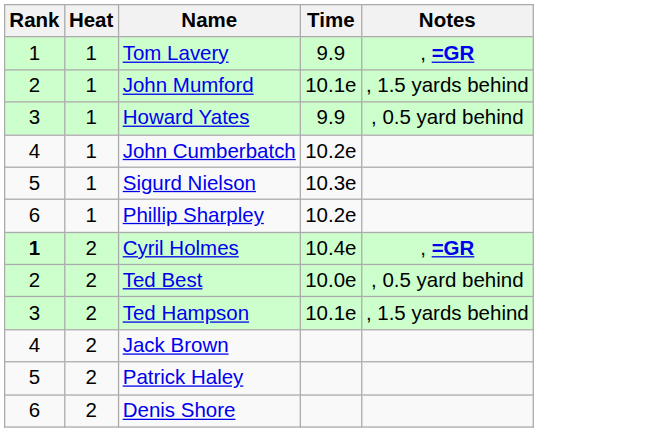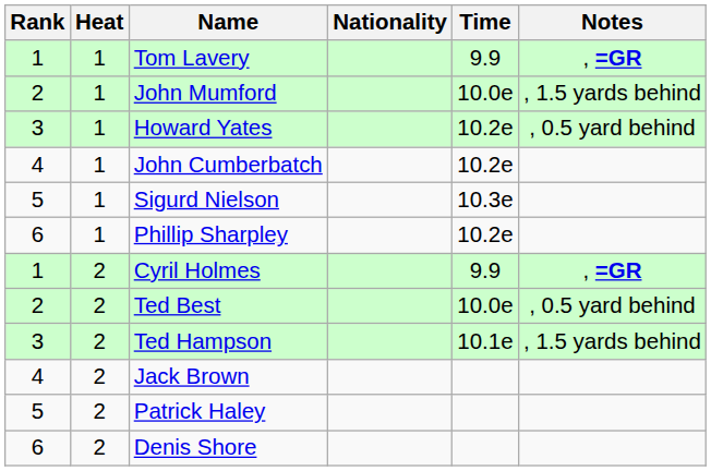 <table class="wikitable sortable" style="text-align:center">
 <tr>
 <th>Rank</th>
 <th>Heat</th>
 <th>Name</th>
+<th>Nationality</th>
 <th>Time</th>
 <th>Notes</th>
 </tr>
 <tr bgcolor=ccffcc>
 <td>1</td>
 <td>1</td>
 <td align=left><a href='#'>Tom Lavery</a></td>
+<td align=left></td>
 <td>9.9</td>
 <td>, <strong><a href='#'>=GR</a></strong></td>
 </tr>
 <tr bgcolor=ccffcc>
 <td>2</td>
 <td>1</td>
 <td align=left><a href='#'>John Mumford</a></td>
-<td>10.1e</td>
+<td align=left></td>
+<td>10.0e</td>
 <td>, 1.5 yards behind</td>
 </tr>
 <tr bgcolor=ccffcc>
 <td>3</td>
 <td>1</td>
 <td align=left><a href='#'>Howard Yates</a></td>
-<td>9.9</td>
+<td align=left></td>
+<td>10.2e</td>
 <td>, 0.5 yard behind</td>
 </tr>
 <tr>
 <td>4</td>
 <td>1</td>
 <td align=left><a href='#'>John Cumberbatch</a></td>
+<td align=left></td>
 <td>10.2e</td>
 <td></td>
 </tr>
 <tr>
 <td>5</td>
 <td>1</td>
 <td align=left><a href='#'>Sigurd Nielson</a></td>
+<td align=left></td>
 <td>10.3e</td>
 <td></td>
 </tr>
 <tr>
 <td>6</td>
 <td>1</td>
 <td align=left><a href='#'>Phillip Sharpley</a></td>
+<td align=left></td>
 <td>10.2e</td>
 <td></td>
 </tr>
 <tr bgcolor=ccffcc>
-<td><strong>1</strong></td>
+<td>1</td>
 <td>2</td>
 <td align=left><a href='#'>Cyril Holmes</a></td>
-<td>10.4e</td>
+<td align=left></td>
+<td>9.9</td>
 <td>, <strong><a href='#'>=GR</a></strong></td>
 </tr>
 <tr bgcolor=ccffcc>
 <td>2</td>
 <td>2</td>
 <td align=left><a href='#'>Ted Best</a></td>
+<td align=left></td>
 <td>10.0e</td>
 <td>, 0.5 yard behind</td>
 </tr>
 <tr bgcolor=ccffcc>
 <td>3</td>
 <td>2</td>
 <td align=left><a href='#'>Ted Hampson</a></td>
+<td align=left></td>
 <td>10.1e</td>
 <td>, 1.5 yards behind</td>
 </tr>
 <tr>
 <td>4</td>
 <td>2</td>
 <td align=left><a href='#'>Jack Brown</a></td>
+<td align=left></td>
 <td></td>
 <td></td>
 </tr>
 <tr>
 <td>5</td>
 <td>2</td>
 <td align=left><a href='#'>Patrick Haley</a></td>
+<td align=left></td>
 <td></td>
 <td></td>
 </tr>
 <tr>
 <td>6</td>
 <td>2</td>
 <td align=left><a href='#'>Denis Shore</a></td>
+<td align=left></td>
 <td></td>
 <td></td>
 </tr>
 </table>
